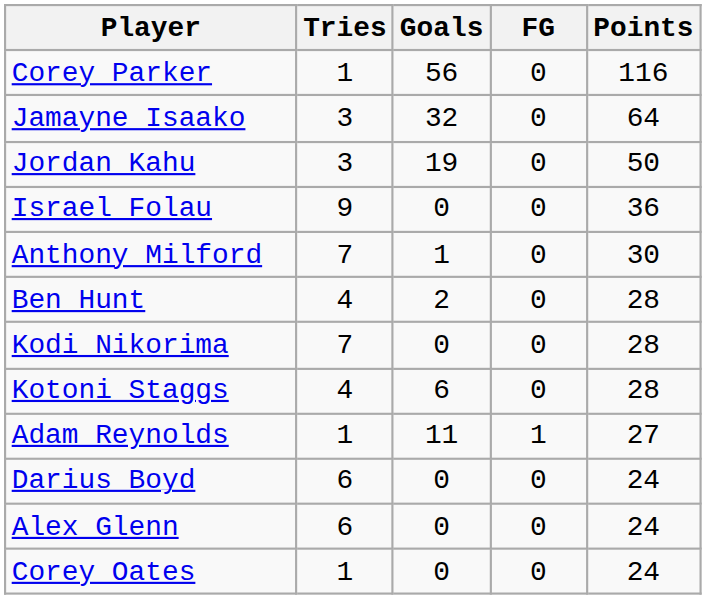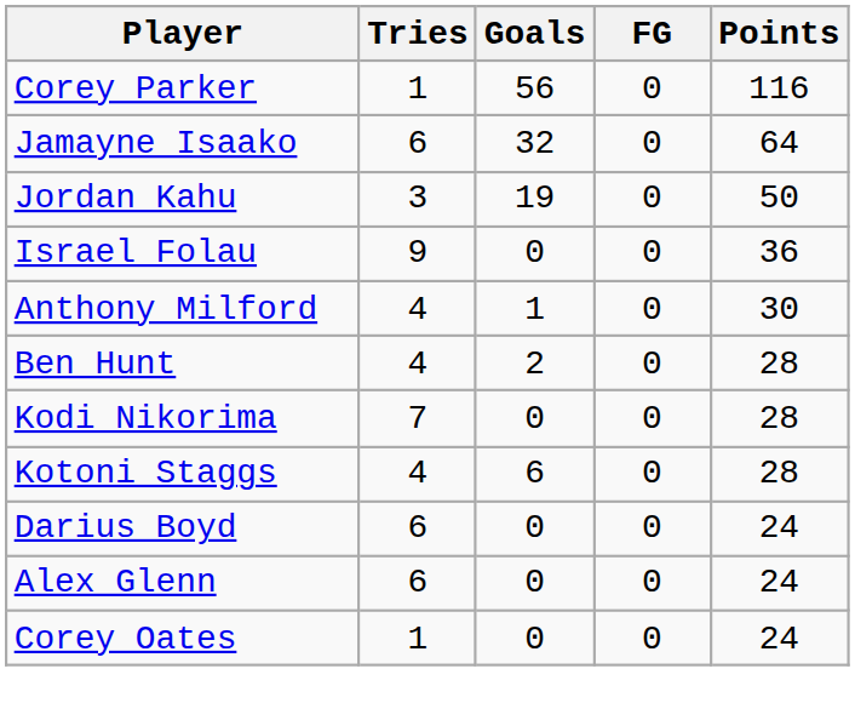 <table class="wikitable" style="text-align:center;">
 <tr>
 <th style="width:10em">Player</th>
 <th style="width:3em">Tries</th>
 <th style="width:3em">Goals</th>
 <th style="width:3em">FG</th>
 <th style="width:3.5em">Points</th>
 </tr>
 <tr>
 <td style="text-align:left;"><a href='#'>Corey Parker</a></td>
 <td>1</td>
 <td>56</td>
 <td>0</td>
 <td>116</td>
 </tr>
 <tr>
 <td style="text-align:left;"><a href='#'>Jamayne Isaako</a></td>
-<td>3</td>
+<td>6</td>
 <td>32</td>
 <td>0</td>
 <td>64</td>
 </tr>
 <tr>
 <td style="text-align:left;"><a href='#'>Jordan Kahu</a></td>
 <td>3</td>
 <td>19</td>
 <td>0</td>
 <td>50</td>
 </tr>
 <tr>
 <td style="text-align:left;"><a href='#'>Israel Folau</a></td>
 <td>9</td>
 <td>0</td>
 <td>0</td>
 <td>36</td>
 </tr>
 <tr>
 <td style="text-align:left;"><a href='#'>Anthony Milford</a></td>
-<td>7</td>
+<td>4</td>
 <td>1</td>
 <td>0</td>
 <td>30</td>
 </tr>
 <tr>
 <td style="text-align:left;"><a href='#'>Ben Hunt</a></td>
 <td>4</td>
 <td>2</td>
 <td>0</td>
 <td>28</td>
 </tr>
 <tr>
 <td style="text-align:left;"><a href='#'>Kodi Nikorima</a></td>
 <td>7</td>
 <td>0</td>
 <td>0</td>
 <td>28</td>
 </tr>
 <tr>
 <td style="text-align:left;"><a href='#'>Kotoni Staggs</a></td>
 <td>4</td>
 <td>6</td>
 <td>0</td>
 <td>28</td>
 </tr>
 <tr>
-<td style="text-align:left;"><a href='#'>Adam Reynolds</a></td>
-<td>1</td>
-<td>11</td>
-<td>1</td>
-<td>27</td>
-</tr>
-<tr>
 <td style="text-align:left;"><a href='#'>Darius Boyd</a></td>
 <td>6</td>
 <td>0</td>
 <td>0</td>
 <td>24</td>
 </tr>
 <tr>
 <td style="text-align:left;"><a href='#'>Alex Glenn</a></td>
 <td>6</td>
 <td>0</td>
 <td>0</td>
 <td>24</td>
 </tr>
 <tr>
 <td style="text-align:left;"><a href='#'>Corey Oates</a></td>
 <td>1</td>
 <td>0</td>
 <td>0</td>
 <td>24</td>
 </tr>
 </table>
